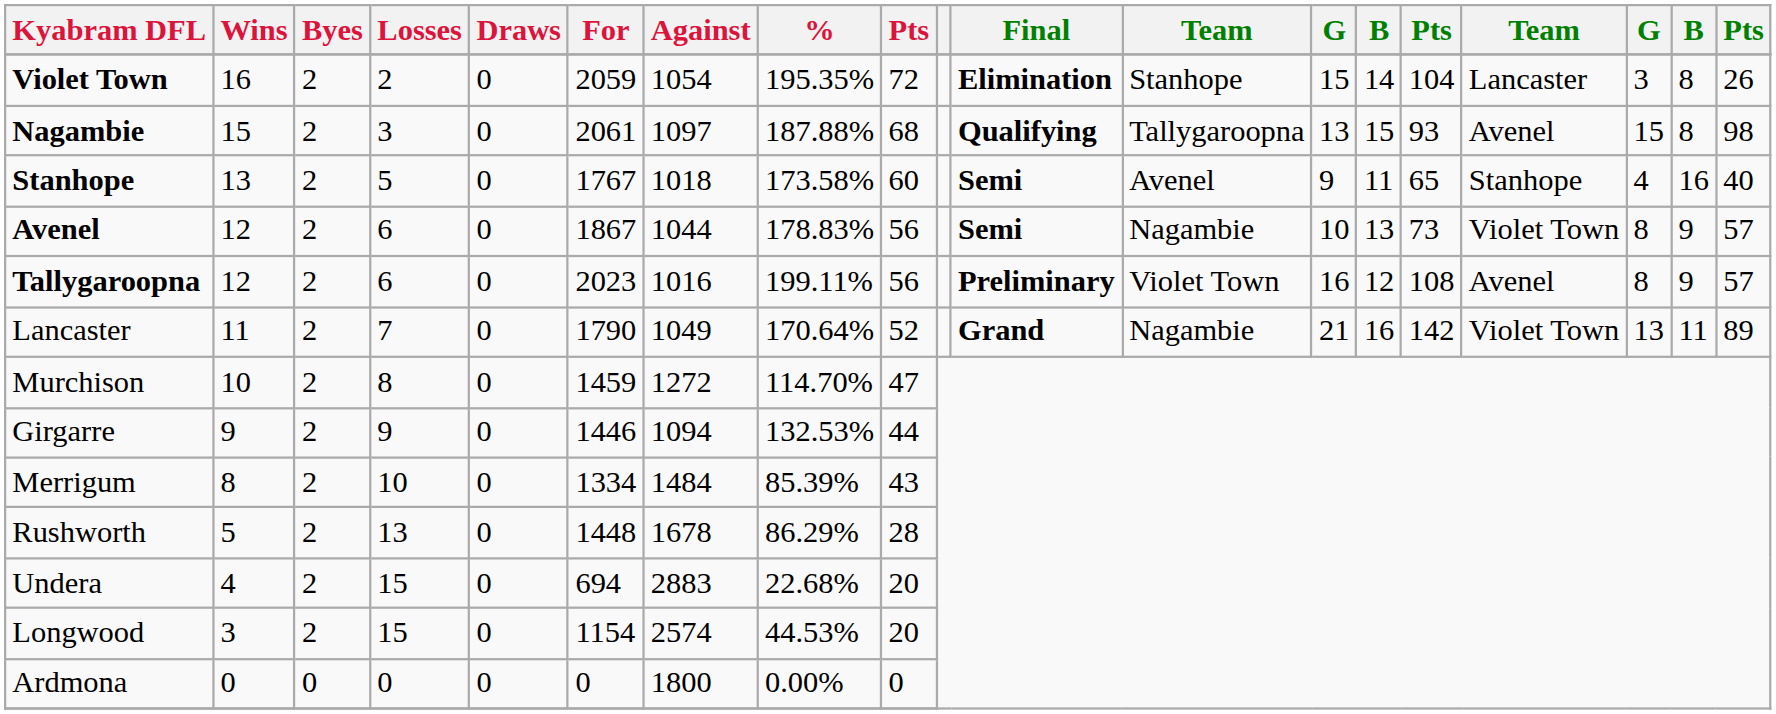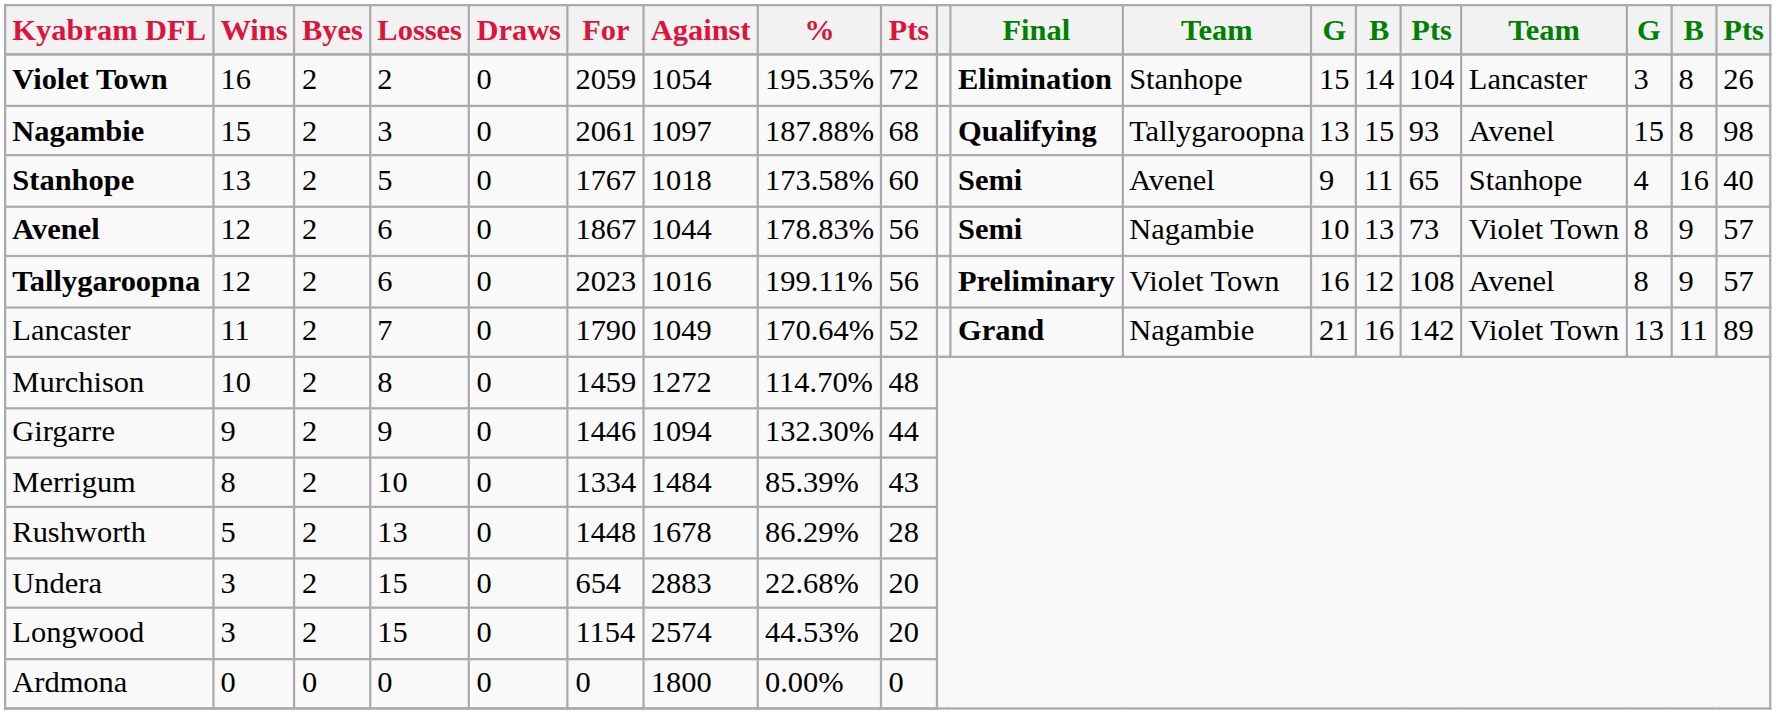 <table style="font-size: 85%; text-align: left;" class="wikitable">
 <tr>
 <th style="color:crimson">Kyabram DFL</th>
 <th style="color:crimson">Wins</th>
 <th style="color:crimson">Byes</th>
 <th style="color:crimson">Losses</th>
 <th style="color:crimson">Draws</th>
 <th style="color:crimson">For</th>
 <th style="color:crimson">Against</th>
 <th style="color:crimson">%</th>
 <th style="color:crimson">Pts</th>
 <th></th>
 <th style="color:green">Final</th>
 <th style="color:green">Team</th>
 <th style="color:green">G</th>
 <th style="color:green">B</th>
 <th style="color:green">Pts</th>
 <th style="color:green">Team</th>
 <th style="color:green">G</th>
 <th style="color:green">B</th>
 <th style="color:green">Pts</th>
 </tr>
 <tr>
 </tr>
 <tr>
 </tr>
 <tr>
 <td><strong> Violet Town </strong></td>
 <td>16</td>
 <td>2</td>
 <td>2</td>
 <td>0</td>
 <td>2059</td>
 <td>1054</td>
 <td>195.35%</td>
 <td>72</td>
 <td></td>
 <td><strong>Elimination</strong></td>
 <td>Stanhope</td>
 <td>15</td>
 <td>14</td>
 <td>104</td>
 <td>Lancaster</td>
 <td>3</td>
 <td>8</td>
 <td>26</td>
 </tr>
 <tr>
 <td><strong> Nagambie </strong></td>
 <td>15</td>
 <td>2</td>
 <td>3</td>
 <td>0</td>
 <td>2061</td>
 <td>1097</td>
 <td>187.88%</td>
 <td>68</td>
 <td></td>
 <td><strong>Qualifying</strong></td>
 <td>Tallygaroopna</td>
 <td>13</td>
 <td>15</td>
 <td>93</td>
 <td>Avenel</td>
 <td>15</td>
 <td>8</td>
 <td>98</td>
 </tr>
 <tr>
 <td><strong> Stanhope </strong></td>
 <td>13</td>
 <td>2</td>
 <td>5</td>
 <td>0</td>
 <td>1767</td>
 <td>1018</td>
 <td>173.58%</td>
 <td>60</td>
 <td></td>
 <td><strong>Semi</strong></td>
 <td>Avenel</td>
 <td>9</td>
 <td>11</td>
 <td>65</td>
 <td>Stanhope</td>
 <td>4</td>
 <td>16</td>
 <td>40</td>
 </tr>
 <tr>
 <td><strong> Avenel </strong></td>
 <td>12</td>
 <td>2</td>
 <td>6</td>
 <td>0</td>
 <td>1867</td>
 <td>1044</td>
 <td>178.83%</td>
 <td>56</td>
 <td></td>
 <td><strong> Semi</strong></td>
 <td>Nagambie</td>
 <td>10</td>
 <td>13</td>
 <td>73</td>
 <td>Violet Town</td>
 <td>8</td>
 <td>9</td>
 <td>57</td>
 </tr>
 <tr>
 <td><strong> Tallygaroopna </strong></td>
 <td>12</td>
 <td>2</td>
 <td>6</td>
 <td>0</td>
 <td>2023</td>
 <td>1016</td>
 <td>199.11%</td>
 <td>56</td>
 <td></td>
 <td><strong>Preliminary</strong></td>
 <td>Violet Town</td>
 <td>16</td>
 <td>12</td>
 <td>108</td>
 <td>Avenel</td>
 <td>8</td>
 <td>9</td>
 <td>57</td>
 </tr>
 <tr>
 <td>Lancaster</td>
 <td>11</td>
 <td>2</td>
 <td>7</td>
 <td>0</td>
 <td>1790</td>
 <td>1049</td>
 <td>170.64%</td>
 <td>52</td>
 <td></td>
 <td><strong>Grand</strong></td>
 <td>Nagambie</td>
 <td>21</td>
 <td>16</td>
 <td>142</td>
 <td>Violet Town</td>
 <td>13</td>
 <td>11</td>
 <td>89</td>
 </tr>
 <tr>
 <td>Murchison</td>
 <td>10</td>
 <td>2</td>
 <td>8</td>
 <td>0</td>
 <td>1459</td>
 <td>1272</td>
 <td>114.70%</td>
-<td>47</td>
+<td>48</td>
 </tr>
 <tr>
 <td>Girgarre</td>
 <td>9</td>
 <td>2</td>
 <td>9</td>
 <td>0</td>
 <td>1446</td>
 <td>1094</td>
-<td>132.53%</td>
+<td>132.30%</td>
 <td>44</td>
 </tr>
 <tr>
 <td>Merrigum</td>
 <td>8</td>
 <td>2</td>
 <td>10</td>
 <td>0</td>
 <td>1334</td>
 <td>1484</td>
 <td>85.39%</td>
 <td>43</td>
 </tr>
 <tr>
 <td>Rushworth</td>
 <td>5</td>
 <td>2</td>
 <td>13</td>
 <td>0</td>
 <td>1448</td>
 <td>1678</td>
 <td>86.29%</td>
 <td>28</td>
 </tr>
 <tr>
 <td>Undera</td>
-<td>4</td>
+<td>3</td>
 <td>2</td>
 <td>15</td>
 <td>0</td>
-<td>694</td>
+<td>654</td>
 <td>2883</td>
 <td>22.68%</td>
 <td>20</td>
 </tr>
 <tr>
 <td>Longwood</td>
 <td>3</td>
 <td>2</td>
 <td>15</td>
 <td>0</td>
 <td>1154</td>
 <td>2574</td>
 <td>44.53%</td>
 <td>20</td>
 </tr>
 <tr>
 <td>Ardmona</td>
 <td>0</td>
 <td>0</td>
 <td>0</td>
 <td>0</td>
 <td>0</td>
 <td>1800</td>
 <td>0.00%</td>
 <td>0</td>
 </tr>
 <tr>
 </tr>
 </table>
